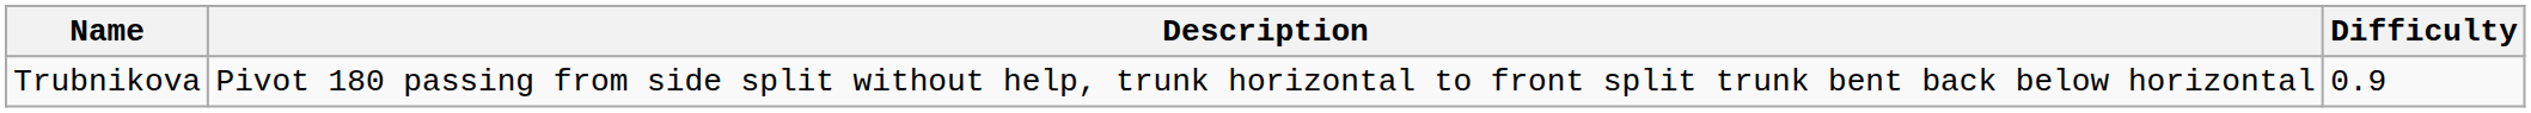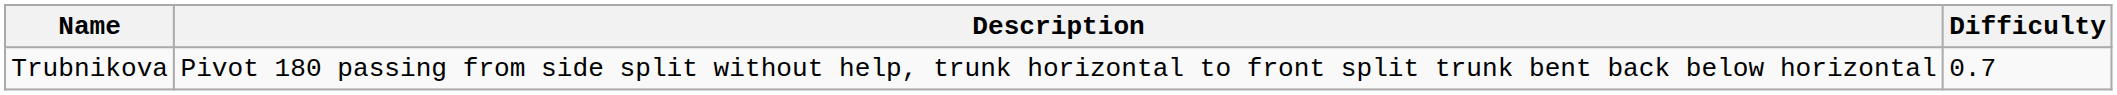 <table class="wikitable">
 <tr>
 <th>Name</th>
 <th>Description</th>
 <th>Difficulty</th>
 </tr>
 <tr>
 <td>Trubnikova</td>
 <td>Pivot 180 passing from side split without help, trunk horizontal to front split trunk bent back below horizontal</td>
-<td>0.9</td>
+<td>0.7</td>
 </tr>
 </table>
